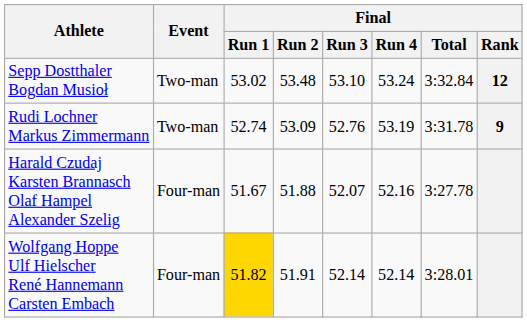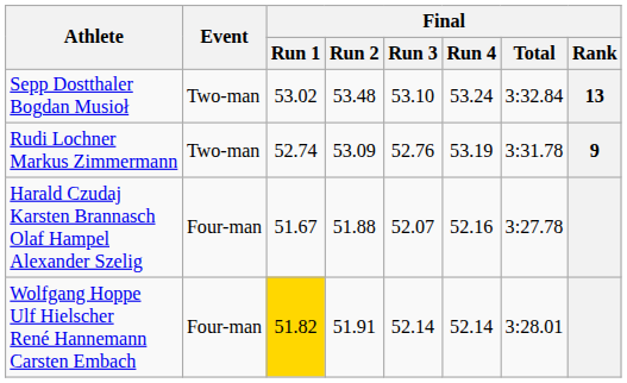 <table class="wikitable" style="font-size:90%">
 <tr>
 <th rowspan="2">Athlete</th>
 <th rowspan="2">Event</th>
 <th colspan="6">Final</th>
 </tr>
 <tr>
 <th>Run 1</th>
 <th>Run 2</th>
 <th>Run 3</th>
 <th>Run 4</th>
 <th>Total</th>
 <th>Rank</th>
 </tr>
 <tr>
 <td><a href='#'>Sepp Dostthaler</a><br><a href='#'>Bogdan Musioł</a></td>
 <td>Two-man</td>
 <td align="center">53.02</td>
 <td align="center">53.48</td>
 <td align="center">53.10</td>
 <td align="center">53.24</td>
 <td align="center">3:32.84</td>
-<th align="center">12</th>
+<th align="center">13</th>
 </tr>
 <tr>
 <td><a href='#'>Rudi Lochner</a><br><a href='#'>Markus Zimmermann</a></td>
 <td>Two-man</td>
 <td align="center">52.74</td>
 <td align="center">53.09</td>
 <td align="center">52.76</td>
 <td align="center">53.19</td>
 <td align="center">3:31.78</td>
 <th align="center">9</th>
 </tr>
 <tr>
 <td><a href='#'>Harald Czudaj</a><br><a href='#'>Karsten Brannasch</a><br><a href='#'>Olaf Hampel</a><br><a href='#'>Alexander Szelig</a></td>
 <td>Four-man</td>
 <td align="center">51.67</td>
 <td align="center">51.88</td>
 <td align="center">52.07</td>
 <td align="center">52.16</td>
 <td align="center">3:27.78</td>
 <th align="center"></th>
 </tr>
 <tr>
 <td><a href='#'>Wolfgang Hoppe</a><br><a href='#'>Ulf Hielscher</a><br><a href='#'>René Hannemann</a><br><a href='#'>Carsten Embach</a></td>
 <td>Four-man</td>
 <td align="center" style="background: gold;">51.82</td>
 <td align="center">51.91</td>
 <td align="center">52.14</td>
 <td align="center">52.14</td>
 <td align="center">3:28.01</td>
 <th align="center"></th>
 </tr>
 </table>
